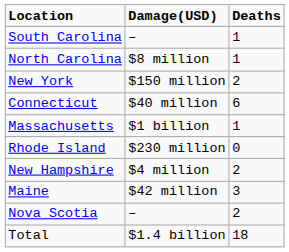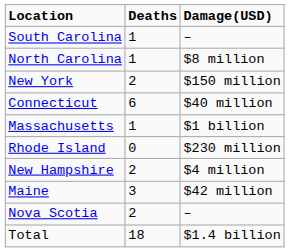 <table class="wikitable" style="float:right;margin:0 0 0.5em 1em;">
 <tr>
 <td><strong>Location</strong></td>
+<td><strong>Deaths</strong></td>
 <td><strong>Damage(USD)</strong></td>
-<td><strong>Deaths</strong></td>
 </tr>
 <tr>
 <td><a href='#'>South Carolina</a></td>
+<td>1</td>
 <td>–</td>
-<td>1</td>
 </tr>
 <tr>
 <td><a href='#'>North Carolina</a></td>
+<td>1</td>
 <td>$8 million</td>
-<td>1</td>
 </tr>
 <tr>
 <td><a href='#'>New York</a></td>
+<td>2</td>
 <td>$150 million</td>
-<td>2</td>
 </tr>
 <tr>
 <td><a href='#'>Connecticut</a></td>
+<td>6</td>
 <td>$40 million </td>
-<td>6</td>
 </tr>
 <tr>
 <td><a href='#'>Massachusetts</a></td>
+<td>1</td>
 <td>$1 billion</td>
-<td>1</td>
 </tr>
 <tr>
 <td><a href='#'>Rhode Island</a></td>
+<td>0</td>
 <td>$230 million</td>
-<td>0</td>
 </tr>
 <tr>
 <td><a href='#'>New Hampshire</a></td>
+<td>2</td>
 <td>$4 million</td>
-<td>2</td>
 </tr>
 <tr>
 <td><a href='#'>Maine</a></td>
+<td>3</td>
 <td>$42 million</td>
-<td>3</td>
 </tr>
 <tr>
 <td><a href='#'>Nova Scotia</a></td>
+<td>2</td>
 <td>–</td>
-<td>2</td>
 </tr>
 <tr>
 <td>Total</td>
+<td>18</td>
 <td>$1.4 billion</td>
-<td>18</td>
 </tr>
 </table>
